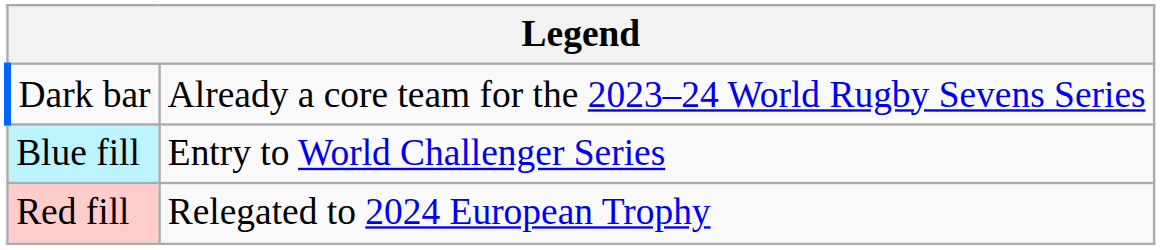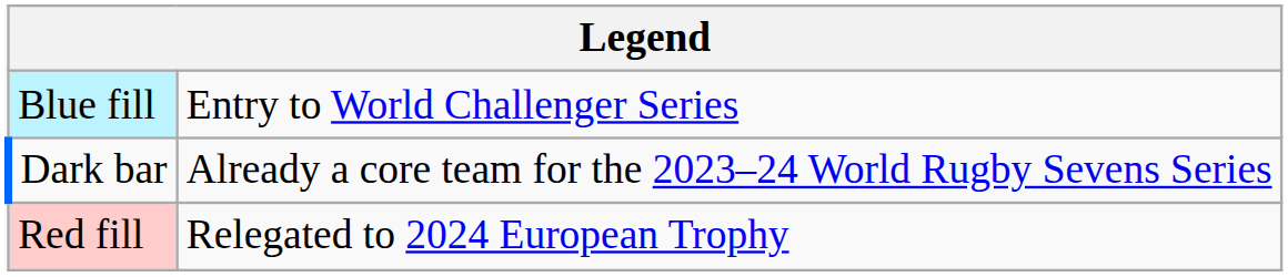 <table class="wikitable">
 <tr>
 <th colspan="2">Legend</th>
+</tr>
+<tr>
+<td bgcolor="#bbf3ff">Blue fill</td>
+<td>Entry to <a href='#'>World Challenger Series</a></td>
 </tr>
 <tr>
 <td style="border-left:3px solid #06f;">Dark bar</td>
 <td>Already a core team for the <a href='#'>2023–24 World Rugby Sevens Series</a></td>
 </tr>
 <tr>
-<td bgcolor="#bbf3ff">Blue fill</td>
-<td>Entry to <a href='#'>World Challenger Series</a></td>
-</tr>
-<tr>
 <td bgcolor="#ffcccc">Red fill</td>
 <td>Relegated to <a href='#'>2024 European Trophy</a></td>
 </tr>
 </table>
